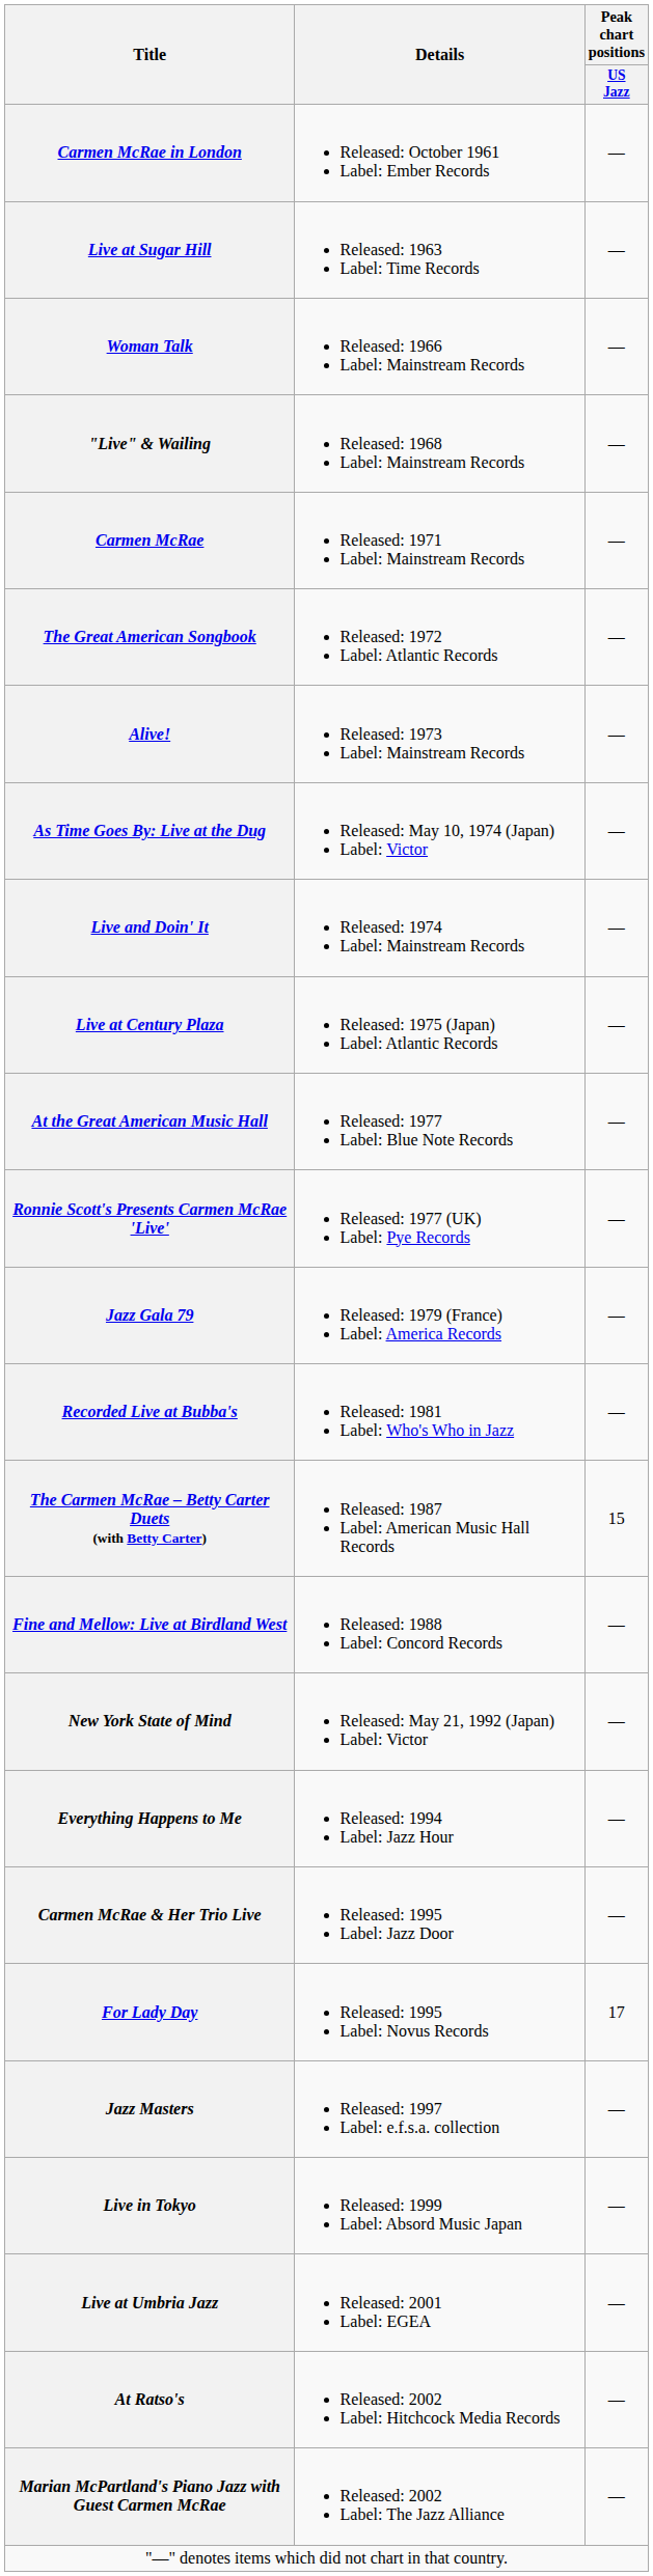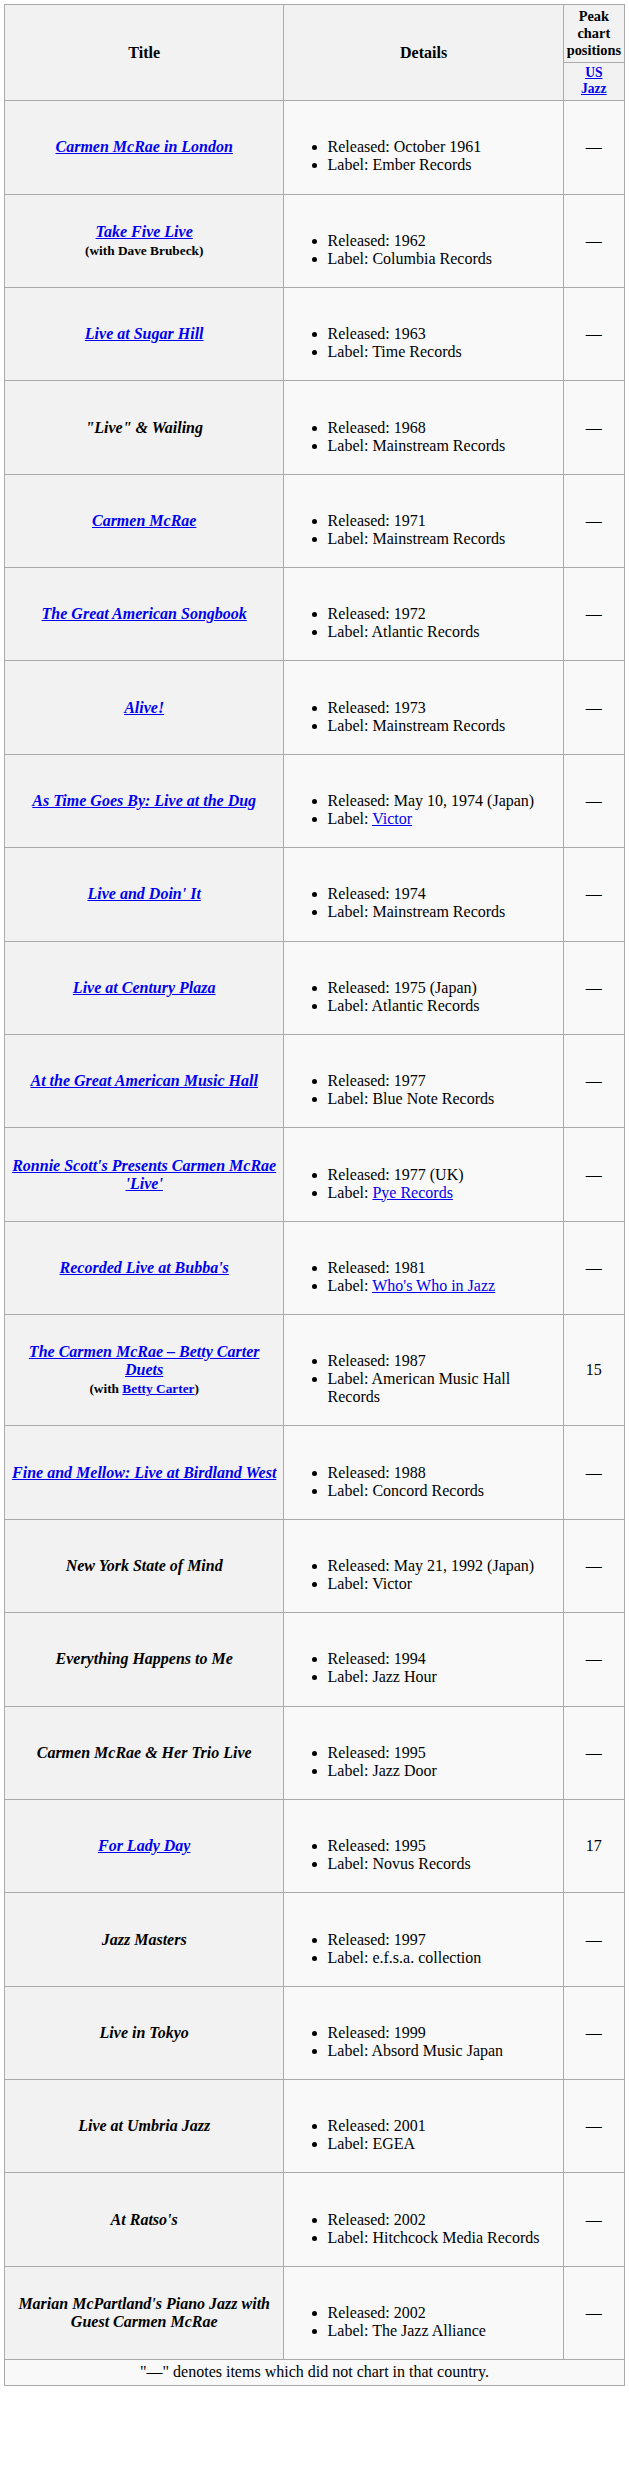 <table class="wikitable plainrowheaders" style=text-align:center;>
 <tr>
 <th scope="col" rowspan="2" style="width:17em;">Title</th>
 <th scope="col" rowspan="2" style="width:17em;">Details</th>
 <th scope="col" colspan="1" style="width:3em;font-size:90%;">Peak chart positions</th>
 </tr>
 <tr>
 <th scope="col" style="width:3em;font-size:85%;"><a href='#'>US</a><br><a href='#'>Jazz</a><br></th>
 </tr>
 <tr>
 <th scope="row"><em><a href='#'>Carmen McRae in London</a></em></th>
 <td align=left><br><ul><li>Released: October 1961</li><li>Label: Ember Records</li></ul></td>
 <td>—</td>
 </tr>
 <tr>
-<th scope="row"><em><a href='#'>Live at Sugar Hill</a></em></th>
-<td align=left><br><ul><li>Released: 1963</li><li>Label: Time Records</li></ul></td>
+<th scope="row"><em><a href='#'>Take Five Live</a></em><br><small>(with Dave Brubeck)</small></th>
+<td align=left><br><ul><li>Released: 1962</li><li>Label: Columbia Records</li></ul></td>
 <td>—</td>
 </tr>
 <tr>
-<th scope="row"><em><a href='#'>Woman Talk</a></em></th>
-<td align=left><br><ul><li>Released: 1966</li><li>Label: Mainstream Records</li></ul></td>
+<th scope="row"><em><a href='#'>Live at Sugar Hill</a></em></th>
+<td align=left><br><ul><li>Released: 1963</li><li>Label: Time Records</li></ul></td>
 <td>—</td>
 </tr>
 <tr>
 <th scope="row"><em>"Live" & Wailing</em></th>
 <td align=left><br><ul><li>Released: 1968</li><li>Label: Mainstream Records</li></ul></td>
 <td>—</td>
 </tr>
 <tr>
 <th scope="row"><em><a href='#'>Carmen McRae</a></em></th>
 <td align=left><br><ul><li>Released: 1971</li><li>Label: Mainstream Records</li></ul></td>
 <td>—</td>
 </tr>
 <tr>
 <th scope="row"><em><a href='#'>The Great American Songbook</a></em></th>
 <td align=left><br><ul><li>Released: 1972</li><li>Label: Atlantic Records</li></ul></td>
 <td>—</td>
 </tr>
 <tr>
 <th scope="row"><em><a href='#'>Alive!</a></em></th>
 <td align=left><br><ul><li>Released: 1973</li><li>Label: Mainstream Records</li></ul></td>
 <td>—</td>
 </tr>
 <tr>
 <th scope="row"><em><a href='#'>As Time Goes By: Live at the Dug</a></em></th>
 <td align=left><br><ul><li>Released: May 10, 1974 (Japan)</li><li>Label: <a href='#'>Victor</a></li></ul></td>
 <td>—</td>
 </tr>
 <tr>
 <th scope="row"><em><a href='#'>Live and Doin' It</a></em></th>
 <td align=left><br><ul><li>Released: 1974</li><li>Label: Mainstream Records</li></ul></td>
 <td>—</td>
 </tr>
 <tr>
 <th scope="row"><em><a href='#'>Live at Century Plaza</a></em></th>
 <td align=left><br><ul><li>Released: 1975 (Japan)</li><li>Label: Atlantic Records</li></ul></td>
 <td>—</td>
 </tr>
 <tr>
 <th scope="row"><em><a href='#'>At the Great American Music Hall</a></em></th>
 <td align=left><br><ul><li>Released: 1977</li><li>Label: Blue Note Records</li></ul></td>
 <td>—</td>
 </tr>
 <tr>
 <th scope="row"><em><a href='#'>Ronnie Scott's Presents Carmen McRae 'Live'</a></em></th>
 <td align=left><br><ul><li>Released: 1977 (UK)</li><li>Label: <a href='#'>Pye Records</a></li></ul></td>
-<td>—</td>
-</tr>
-<tr>
-<th scope="row"><em><a href='#'>Jazz Gala 79</a></em></th>
-<td align=left><br><ul><li>Released: 1979 (France)</li><li>Label: <a href='#'>America Records</a></li></ul></td>
 <td>—</td>
 </tr>
 <tr>
 <th scope="row"><em><a href='#'>Recorded Live at Bubba's</a></em></th>
 <td align=left><br><ul><li>Released: 1981</li><li>Label: <a href='#'>Who's Who in Jazz</a></li></ul></td>
 <td>—</td>
 </tr>
 <tr>
 <th scope="row"><em><a href='#'>The Carmen McRae – Betty Carter Duets</a></em><br><small>(with <a href='#'>Betty Carter</a>)</small></th>
 <td align=left><br><ul><li>Released: 1987</li><li>Label: American Music Hall Records</li></ul></td>
 <td>15</td>
 </tr>
 <tr>
 <th scope="row"><em><a href='#'>Fine and Mellow: Live at Birdland West</a></em></th>
 <td align=left><br><ul><li>Released: 1988</li><li>Label: Concord Records</li></ul></td>
 <td>—</td>
 </tr>
 <tr>
 <th scope="row"><em>New York State of Mind</em></th>
 <td align=left><br><ul><li>Released: May 21, 1992 (Japan)</li><li>Label: Victor</li></ul></td>
 <td>—</td>
 </tr>
 <tr>
 <th scope="row"><em>Everything Happens to Me</em></th>
 <td align=left><br><ul><li>Released: 1994</li><li>Label: Jazz Hour</li></ul></td>
 <td>—</td>
 </tr>
 <tr>
 <th scope="row"><em>Carmen McRae & Her Trio Live</em></th>
 <td align=left><br><ul><li>Released: 1995</li><li>Label: Jazz Door</li></ul></td>
 <td>—</td>
 </tr>
 <tr>
 <th scope="row"><em><a href='#'>For Lady Day</a></em></th>
 <td align=left><br><ul><li>Released: 1995</li><li>Label: Novus Records</li></ul></td>
 <td>17</td>
 </tr>
 <tr>
 <th scope="row"><em>Jazz Masters</em></th>
 <td align=left><br><ul><li>Released: 1997</li><li>Label: e.f.s.a. collection</li></ul></td>
 <td>—</td>
 </tr>
 <tr>
 <th scope="row"><em>Live in Tokyo</em></th>
 <td align=left><br><ul><li>Released: 1999</li><li>Label: Absord Music Japan</li></ul></td>
 <td>—</td>
 </tr>
 <tr>
 <th scope="row"><em>Live at Umbria Jazz</em></th>
 <td align=left><br><ul><li>Released: 2001</li><li>Label: EGEA</li></ul></td>
 <td>—</td>
 </tr>
 <tr>
 <th scope="row"><em>At Ratso's</em></th>
 <td align=left><br><ul><li>Released: 2002</li><li>Label: Hitchcock Media Records</li></ul></td>
 <td>—</td>
 </tr>
 <tr>
 <th scope="row"><em>Marian McPartland's Piano Jazz with Guest Carmen McRae</em></th>
 <td align=left><br><ul><li>Released: 2002</li><li>Label: The Jazz Alliance</li></ul></td>
 <td>—</td>
 </tr>
 <tr>
 <td colspan="3" style="text-align:center;" style="font-size:90%">"—" denotes items which did not chart in that country.</td>
 </tr>
 <tr>
 </tr>
 </table>
